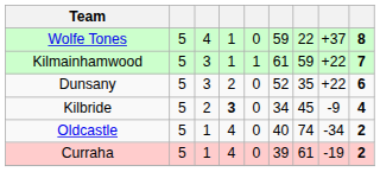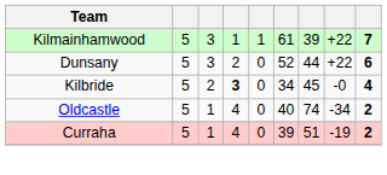 <table class="wikitable" style="text-align:center">
 <tr>
 <th width="175">Team</th>
 <th width="20"></th>
 <th width="20"></th>
 <th width="20"></th>
 <th width="20"></th>
 <th width="20"></th>
 <th width="20"></th>
 <th width="20"></th>
 <th width="20"></th>
 </tr>
 <tr style="background:#cfc;">
-<td><a href='#'>Wolfe Tones</a></td>
-<td>5</td>
-<td>4</td>
-<td>1</td>
-<td>0</td>
-<td>59</td>
-<td>22</td>
-<td>+37</td>
-<td><strong>8</strong></td>
-</tr>
-<tr style="background:#cfc;">
 <td>Kilmainhamwood</td>
 <td>5</td>
 <td>3</td>
 <td>1</td>
 <td>1</td>
 <td>61</td>
-<td>59</td>
+<td>39</td>
 <td>+22</td>
 <td><strong>7</strong></td>
 </tr>
 <tr>
 <td>Dunsany</td>
 <td>5</td>
 <td>3</td>
 <td>2</td>
 <td>0</td>
 <td>52</td>
-<td>35</td>
+<td>44</td>
 <td>+22</td>
 <td><strong>6</strong></td>
 </tr>
 <tr>
 <td>Kilbride</td>
 <td>5</td>
 <td>2</td>
 <td><strong>3</strong></td>
 <td>0</td>
 <td>34</td>
 <td>45</td>
-<td>-9</td>
+<td>-0</td>
 <td><strong>4</strong></td>
 </tr>
 <tr>
 <td><a href='#'>Oldcastle</a></td>
 <td>5</td>
 <td>1</td>
 <td>4</td>
 <td>0</td>
 <td>40</td>
 <td>74</td>
 <td>-34</td>
 <td><strong>2</strong></td>
 </tr>
 <tr style="background:#fcc;">
 <td>Curraha</td>
 <td>5</td>
 <td>1</td>
 <td>4</td>
 <td>0</td>
 <td>39</td>
-<td>61</td>
+<td>51</td>
 <td>-19</td>
 <td><strong>2</strong></td>
 </tr>
 <tr>
 </tr>
 </table>
